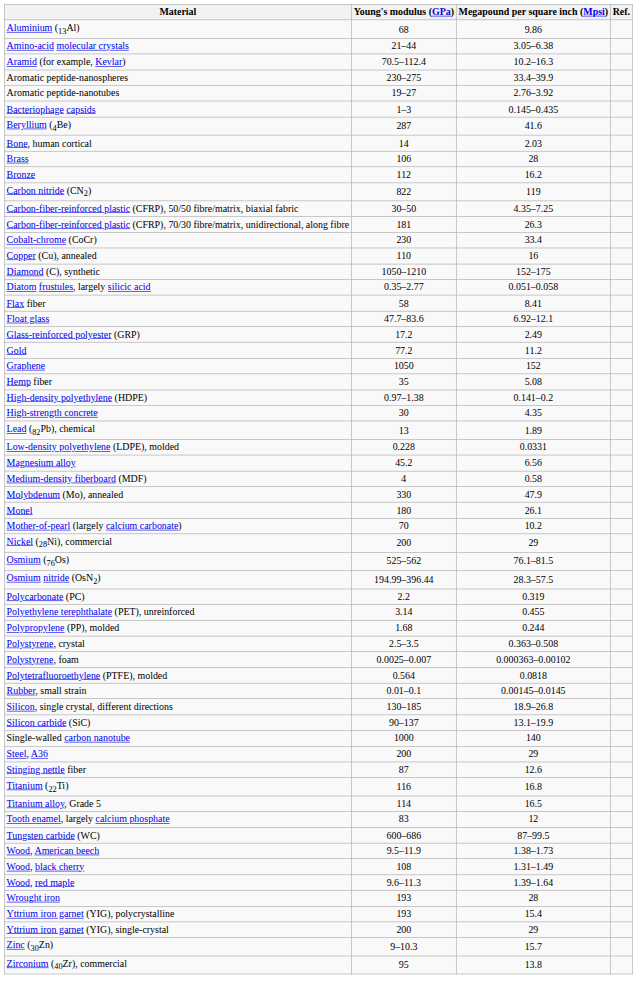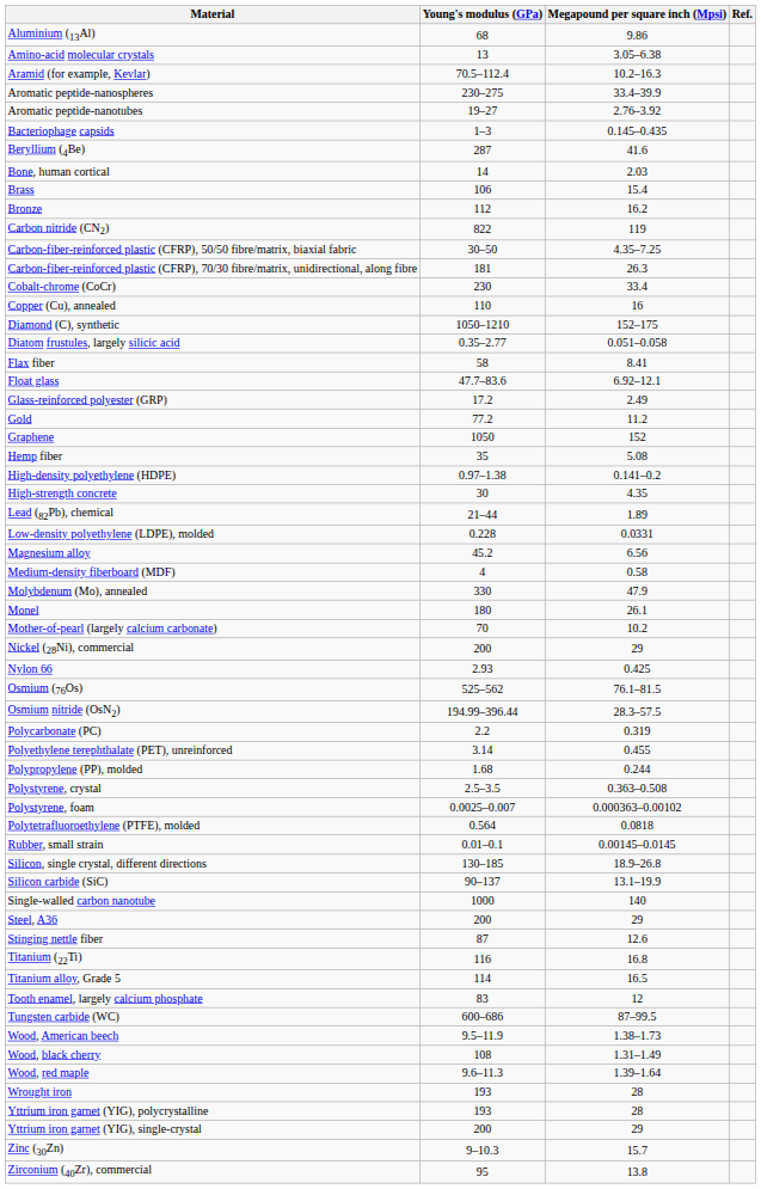 <table class="wikitable sortable" style="text-align:center;">
 <tr>
 <th>Material</th>
 <th data-sort-type="number">Young's modulus (<a href='#'>GPa</a>)</th>
 <th data-sort-type="number">Megapound per square inch (<a href='#'>M</a><a href='#'>psi</a>)</th>
 <th>Ref.</th>
 </tr>
 <tr>
 <td style="text-align:left;"><a href='#'>Aluminium</a> (<sub>13</sub>Al)</td>
 <td>68</td>
 <td>9.86</td>
 <td></td>
 </tr>
 <tr>
 <td style="text-align:left;"><a href='#'>Amino-acid</a> <a href='#'>molecular crystals</a></td>
-<td>21–44</td>
+<td>13</td>
 <td>3.05–6.38</td>
 <td></td>
 </tr>
 <tr>
 <td style="text-align:left;"><a href='#'>Aramid</a> (for example, <a href='#'>Kevlar</a>)</td>
 <td>70.5–112.4</td>
 <td>10.2–16.3</td>
 <td></td>
 </tr>
 <tr>
 <td style="text-align:left;">Aromatic peptide-nanospheres</td>
 <td>230–275</td>
 <td>33.4–39.9</td>
 <td></td>
 </tr>
 <tr>
 <td style="text-align:left;">Aromatic peptide-nanotubes</td>
 <td>19–27</td>
 <td>2.76–3.92</td>
 <td></td>
 </tr>
 <tr>
 <td style="text-align:left;"><a href='#'>Bacteriophage</a> <a href='#'>capsids</a></td>
 <td>1–3</td>
 <td>0.145–0.435</td>
 <td></td>
 </tr>
 <tr>
 <td style="text-align:left;"><a href='#'>Beryllium</a> (<sub>4</sub>Be)</td>
 <td>287</td>
 <td>41.6</td>
 <td></td>
 </tr>
 <tr>
 <td style="text-align:left;"><a href='#'>Bone</a>, human cortical</td>
 <td>14</td>
 <td>2.03</td>
 <td></td>
 </tr>
 <tr>
 <td style="text-align:left;"><a href='#'>Brass</a></td>
 <td>106</td>
-<td>28</td>
+<td>15.4</td>
 <td></td>
 </tr>
 <tr>
 <td style="text-align:left;"><a href='#'>Bronze</a></td>
 <td>112</td>
 <td>16.2</td>
 <td></td>
 </tr>
 <tr>
 <td style="text-align:left;"><a href='#'>Carbon nitride</a> (CN<sub>2</sub>)</td>
 <td>822</td>
 <td>119</td>
 <td></td>
 </tr>
 <tr>
 <td style="text-align:left;"><a href='#'>Carbon-fiber-reinforced plastic</a> (CFRP), 50/50 fibre/matrix, biaxial fabric</td>
 <td>30–50</td>
 <td>4.35–7.25</td>
 <td></td>
 </tr>
 <tr>
 <td style="text-align:left;"><a href='#'>Carbon-fiber-reinforced plastic</a> (CFRP), 70/30 fibre/matrix, unidirectional, along fibre</td>
 <td>181</td>
 <td>26.3</td>
 <td></td>
 </tr>
 <tr>
 <td style="text-align:left;"><a href='#'>Cobalt-chrome</a> (CoCr)</td>
 <td>230</td>
 <td>33.4</td>
 <td></td>
 </tr>
 <tr>
 <td style="text-align:left;"><a href='#'>Copper</a> (Cu), annealed</td>
 <td>110</td>
 <td>16</td>
 <td></td>
 </tr>
 <tr>
 <td style="text-align:left;"><a href='#'>Diamond</a> (C), synthetic</td>
 <td>1050–1210</td>
 <td>152–175</td>
 <td></td>
 </tr>
 <tr>
 <td style="text-align:left;"><a href='#'>Diatom</a> <a href='#'>frustules</a>, largely <a href='#'>silicic acid</a></td>
 <td>0.35–2.77</td>
 <td>0.051–0.058</td>
 <td></td>
 </tr>
 <tr>
 <td style="text-align:left;"><a href='#'>Flax</a> fiber</td>
 <td>58</td>
 <td>8.41</td>
 <td></td>
 </tr>
 <tr>
 <td style="text-align:left;"><a href='#'>Float glass</a></td>
 <td>47.7–83.6</td>
 <td>6.92–12.1</td>
 <td></td>
 </tr>
 <tr>
 <td style="text-align:left;"><a href='#'>Glass-reinforced polyester</a> (GRP)</td>
 <td>17.2</td>
 <td>2.49</td>
 <td></td>
 </tr>
 <tr>
 <td style="text-align:left;"><a href='#'>Gold</a></td>
 <td>77.2</td>
 <td>11.2</td>
 <td></td>
 </tr>
 <tr>
 <td style="text-align:left;"><a href='#'>Graphene</a></td>
 <td>1050</td>
 <td>152</td>
 <td></td>
 </tr>
 <tr>
 <td style="text-align:left;"><a href='#'>Hemp</a> fiber</td>
 <td>35</td>
 <td>5.08</td>
 <td></td>
 </tr>
 <tr>
 <td style="text-align:left;"><a href='#'>High-density polyethylene</a> (HDPE)</td>
 <td>0.97–1.38</td>
 <td>0.141–0.2</td>
 <td></td>
 </tr>
 <tr>
 <td style="text-align:left;"><a href='#'>High-strength concrete</a></td>
 <td>30</td>
 <td>4.35</td>
 <td></td>
 </tr>
 <tr>
 <td style="text-align:left;"><a href='#'>Lead</a> (<sub>82</sub>Pb), chemical</td>
-<td>13</td>
+<td>21–44</td>
 <td>1.89</td>
 <td></td>
 </tr>
 <tr>
 <td style="text-align:left;"><a href='#'>Low-density polyethylene</a> (LDPE), molded</td>
 <td>0.228</td>
 <td>0.0331</td>
 <td></td>
 </tr>
 <tr>
 <td style="text-align:left;"><a href='#'>Magnesium alloy</a></td>
 <td>45.2</td>
 <td>6.56</td>
 <td></td>
 </tr>
 <tr>
 <td style="text-align:left;"><a href='#'>Medium-density fiberboard</a> (MDF)</td>
 <td>4</td>
 <td>0.58</td>
 <td></td>
 </tr>
 <tr>
 <td style="text-align:left;"><a href='#'>Molybdenum</a> (Mo), annealed</td>
 <td>330</td>
 <td>47.9</td>
 <td></td>
 </tr>
 <tr>
 <td style="text-align:left;"><a href='#'>Monel</a></td>
 <td>180</td>
 <td>26.1</td>
 <td></td>
 </tr>
 <tr>
 <td style="text-align:left;"><a href='#'>Mother-of-pearl</a> (largely <a href='#'>calcium carbonate</a>)</td>
 <td>70</td>
 <td>10.2</td>
 <td></td>
 </tr>
 <tr>
 <td style="text-align:left;"><a href='#'>Nickel</a> (<sub>28</sub>Ni), commercial</td>
 <td>200</td>
 <td>29</td>
+<td></td>
+</tr>
+<tr>
+<td style="text-align:left;"><a href='#'>Nylon 66</a></td>
+<td>2.93</td>
+<td>0.425</td>
 <td></td>
 </tr>
 <tr>
 <td style="text-align:left;"><a href='#'>Osmium</a> (<sub>76</sub>Os)</td>
 <td>525–562</td>
 <td>76.1–81.5</td>
 <td></td>
 </tr>
 <tr>
 <td style="text-align:left;"><a href='#'>Osmium</a> <a href='#'>nitride</a> (OsN<sub>2</sub>)</td>
 <td>194.99–396.44</td>
 <td>28.3–57.5</td>
 <td></td>
 </tr>
 <tr>
 <td style="text-align:left;"><a href='#'>Polycarbonate</a> (PC)</td>
 <td>2.2</td>
 <td>0.319</td>
 <td></td>
 </tr>
 <tr>
 <td style="text-align:left;"><a href='#'>Polyethylene terephthalate</a> (PET), unreinforced</td>
 <td>3.14</td>
 <td>0.455</td>
 <td></td>
 </tr>
 <tr>
 <td style="text-align:left;"><a href='#'>Polypropylene</a> (PP), molded</td>
 <td>1.68</td>
 <td>0.244</td>
 <td></td>
 </tr>
 <tr>
 <td style="text-align:left;"><a href='#'>Polystyrene</a>, crystal</td>
 <td>2.5–3.5</td>
 <td>0.363–0.508</td>
 <td></td>
 </tr>
 <tr>
 <td style="text-align:left;"><a href='#'>Polystyrene</a>, foam</td>
 <td>0.0025–0.007</td>
 <td>0.000363–0.00102</td>
 <td></td>
 </tr>
 <tr>
 <td style="text-align:left;"><a href='#'>Polytetrafluoroethylene</a> (PTFE), molded</td>
 <td>0.564</td>
 <td>0.0818</td>
 <td></td>
 </tr>
 <tr>
 <td style="text-align:left;"><a href='#'>Rubber</a>, small strain</td>
 <td>0.01–0.1</td>
 <td>0.00145–0.0145</td>
 <td></td>
 </tr>
 <tr>
 <td style="text-align:left;"><a href='#'>Silicon</a>, single crystal, different directions</td>
 <td>130–185</td>
 <td>18.9–26.8</td>
 <td></td>
 </tr>
 <tr>
 <td style="text-align:left;"><a href='#'>Silicon carbide</a> (SiC)</td>
 <td>90–137</td>
 <td>13.1–19.9</td>
 <td></td>
 </tr>
 <tr>
 <td style="text-align:left;">Single-walled <a href='#'>carbon nanotube</a></td>
 <td data-sort-value="1000">1000</td>
 <td data-sort-value="140">140</td>
 <td></td>
 </tr>
 <tr>
 <td style="text-align:left;"><a href='#'>Steel</a>, <a href='#'>A36</a></td>
 <td>200</td>
 <td>29</td>
 <td></td>
 </tr>
 <tr>
 <td style="text-align:left;"><a href='#'>Stinging nettle</a> fiber</td>
 <td>87</td>
 <td>12.6</td>
 <td></td>
 </tr>
 <tr>
 <td style="text-align:left;"><a href='#'>Titanium</a> (<sub>22</sub>Ti)</td>
 <td>116</td>
 <td>16.8</td>
 <td></td>
 </tr>
 <tr>
 <td style="text-align:left;"><a href='#'>Titanium alloy</a>, Grade 5</td>
 <td>114</td>
 <td>16.5</td>
 <td></td>
 </tr>
 <tr>
 <td style="text-align:left;"><a href='#'>Tooth enamel</a>, largely <a href='#'>calcium phosphate</a></td>
 <td>83</td>
 <td>12</td>
 <td></td>
 </tr>
 <tr>
 <td style="text-align:left;"><a href='#'>Tungsten carbide</a> (WC)</td>
 <td>600–686</td>
 <td>87–99.5</td>
 <td></td>
 </tr>
 <tr>
 <td style="text-align:left;"><a href='#'>Wood</a>, <a href='#'>American beech</a></td>
 <td>9.5–11.9</td>
 <td>1.38–1.73</td>
 <td></td>
 </tr>
 <tr>
 <td style="text-align:left;"><a href='#'>Wood</a>, <a href='#'>black cherry</a></td>
 <td>108</td>
 <td>1.31–1.49</td>
 <td></td>
 </tr>
 <tr>
 <td style="text-align:left;"><a href='#'>Wood</a>, <a href='#'>red maple</a></td>
 <td>9.6–11.3</td>
 <td>1.39–1.64</td>
 <td></td>
 </tr>
 <tr>
 <td style="text-align:left;"><a href='#'>Wrought iron</a></td>
 <td>193</td>
 <td>28</td>
 <td></td>
 </tr>
 <tr>
 <td style="text-align:left;"><a href='#'>Yttrium iron garnet</a> (YIG), polycrystalline</td>
 <td>193</td>
-<td>15.4</td>
+<td>28</td>
 <td></td>
 </tr>
 <tr>
 <td style="text-align:left;"><a href='#'>Yttrium iron garnet</a> (YIG), single-crystal</td>
 <td>200</td>
 <td>29</td>
 <td></td>
 </tr>
 <tr>
 <td style="text-align:left;"><a href='#'>Zinc</a> (<sub>30</sub>Zn)</td>
 <td>9–10.3</td>
 <td>15.7</td>
 <td></td>
 </tr>
 <tr>
 <td style="text-align:left;"><a href='#'>Zirconium</a> (<sub>40</sub>Zr), commercial</td>
 <td>95</td>
 <td>13.8</td>
 <td></td>
 </tr>
 </table>
